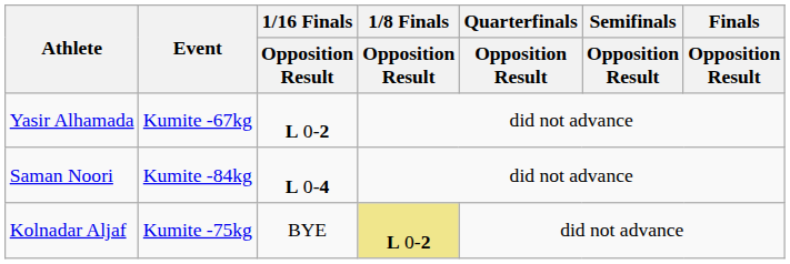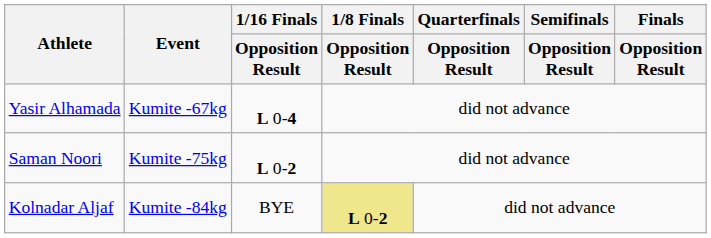 <table class=wikitable style="font-size:90%">
 <tr>
 <th rowspan=2>Athlete</th>
 <th rowspan=2>Event</th>
 <th>1/16 Finals</th>
 <th>1/8 Finals</th>
 <th>Quarterfinals</th>
 <th>Semifinals</th>
 <th>Finals</th>
 </tr>
 <tr>
 <th>Opposition<br>Result</th>
 <th>Opposition<br>Result</th>
 <th>Opposition<br>Result</th>
 <th>Opposition<br>Result</th>
 <th>Opposition<br>Result</th>
 </tr>
 <tr>
 <td><a href='#'>Yasir Alhamada</a></td>
 <td><a href='#'>Kumite -67kg</a></td>
+<td align=center><br><strong>L</strong> 0-<strong>4</strong></td>
+<td align=center colspan="7">did not advance</td>
+</tr>
+<tr>
+<td><a href='#'>Saman Noori</a></td>
+<td><a href='#'>Kumite -75kg</a></td>
 <td align=center><br><strong>L</strong> 0-<strong>2</strong></td>
 <td align=center colspan="7">did not advance</td>
 </tr>
 <tr>
-<td><a href='#'>Saman Noori</a></td>
+<td><a href='#'>Kolnadar Aljaf</a></td>
 <td><a href='#'>Kumite -84kg</a></td>
-<td align=center><br><strong>L</strong> 0-<strong>4</strong></td>
-<td align=center colspan="7">did not advance</td>
-</tr>
-<tr>
-<td><a href='#'>Kolnadar Aljaf</a></td>
-<td><a href='#'>Kumite -75kg</a></td>
 <td align=center>BYE</td>
 <td align=center style="background: khaki;"><br><strong>L</strong> 0-<strong>2</strong></td>
 <td align=center colspan="7">did not advance</td>
 </tr>
 </table>
